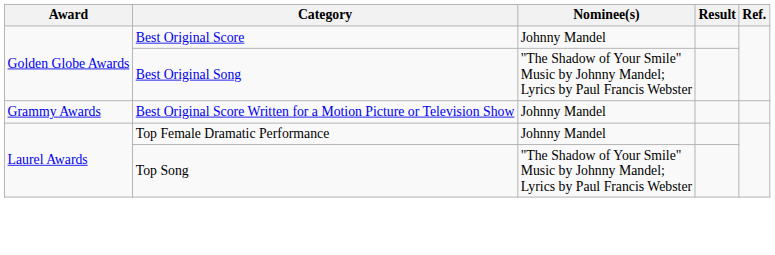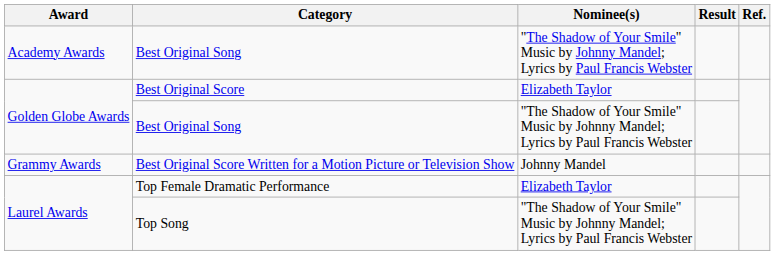 <table class="wikitable plainrowheaders">
 <tr>
 <th>Award</th>
 <th>Category</th>
 <th>Nominee(s)</th>
 <th>Result</th>
 <th>Ref.</th>
 </tr>
 <tr>
+<td><a href='#'>Academy Awards</a></td>
+<td><a href='#'>Best Original Song</a></td>
+<td>"<a href='#'>The Shadow of Your Smile</a>" <br> Music by <a href='#'>Johnny Mandel</a>; <br> Lyrics by <a href='#'>Paul Francis Webster</a></td>
+<td></td>
+<td align="center"></td>
+</tr>
+<tr>
 <td rowspan="2"><a href='#'>Golden Globe Awards</a></td>
 <td><a href='#'>Best Original Score</a></td>
-<td>Johnny Mandel</td>
+<td><a href='#'>Elizabeth Taylor</a></td>
 <td></td>
 <td rowspan="2" align="center"></td>
 </tr>
 <tr>
 <td><a href='#'>Best Original Song</a></td>
 <td>"The Shadow of Your Smile" <br> Music by Johnny Mandel; <br> Lyrics by Paul Francis Webster</td>
 <td></td>
 </tr>
 <tr>
 <td><a href='#'>Grammy Awards</a></td>
 <td><a href='#'>Best Original Score Written for a Motion Picture or Television Show</a></td>
 <td>Johnny Mandel</td>
 <td></td>
 <td align="center"></td>
 </tr>
 <tr>
 <td rowspan="2"><a href='#'>Laurel Awards</a></td>
 <td>Top Female Dramatic Performance</td>
-<td>Johnny Mandel</td>
+<td><a href='#'>Elizabeth Taylor</a></td>
 <td></td>
 <td rowspan="2" align="center"></td>
 </tr>
 <tr>
 <td>Top Song</td>
 <td>"The Shadow of Your Smile" <br> Music by Johnny Mandel; <br> Lyrics by Paul Francis Webster</td>
 <td></td>
 </tr>
 </table>
